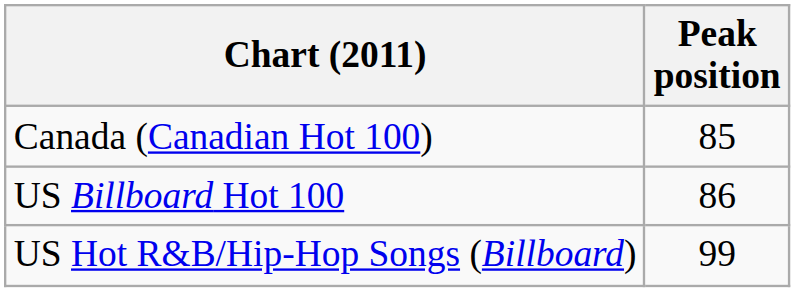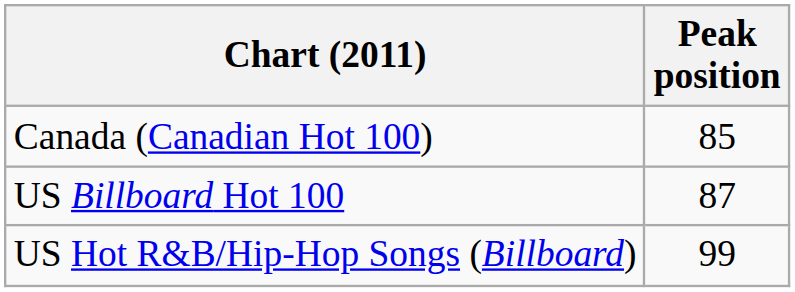 <table class="wikitable">
 <tr>
 <th align="left">Chart (2011)</th>
 <th align="left">Peak<br>position</th>
 </tr>
 <tr>
 <td>Canada (<a href='#'>Canadian Hot 100</a>)</td>
 <td style="text-align:center;">85</td>
 </tr>
 <tr>
 <td align="left">US <a href='#'><em>Billboard</em> Hot 100</a></td>
-<td style="text-align:center;">86</td>
+<td style="text-align:center;">87</td>
 </tr>
 <tr>
 <td align="left">US <a href='#'>Hot R&B/Hip-Hop Songs</a> (<a href='#'><em>Billboard</em></a>)</td>
 <td style="text-align:center;">99</td>
 </tr>
 </table>
